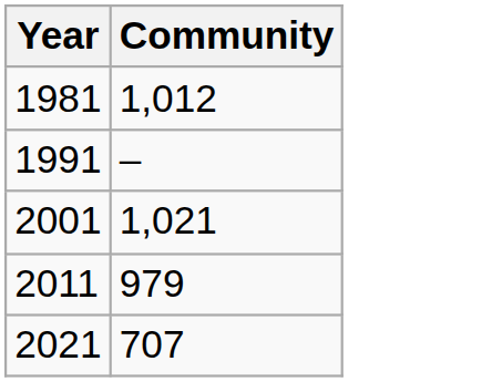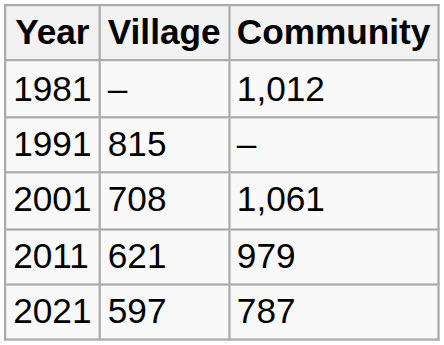 <table class=wikitable>
 <tr>
 <th>Year</th>
+<th>Village</th>
 <th>Community</th>
 </tr>
 <tr>
 <td>1981</td>
+<td>–</td>
 <td>1,012</td>
 </tr>
 <tr>
 <td>1991</td>
+<td>815</td>
 <td>–</td>
 </tr>
 <tr>
 <td>2001</td>
-<td>1,021</td>
+<td>708</td>
+<td>1,061</td>
 </tr>
 <tr>
 <td>2011</td>
+<td>621</td>
 <td>979</td>
 </tr>
 <tr>
 <td>2021</td>
-<td>707</td>
+<td>597</td>
+<td>787</td>
 </tr>
 </table>
